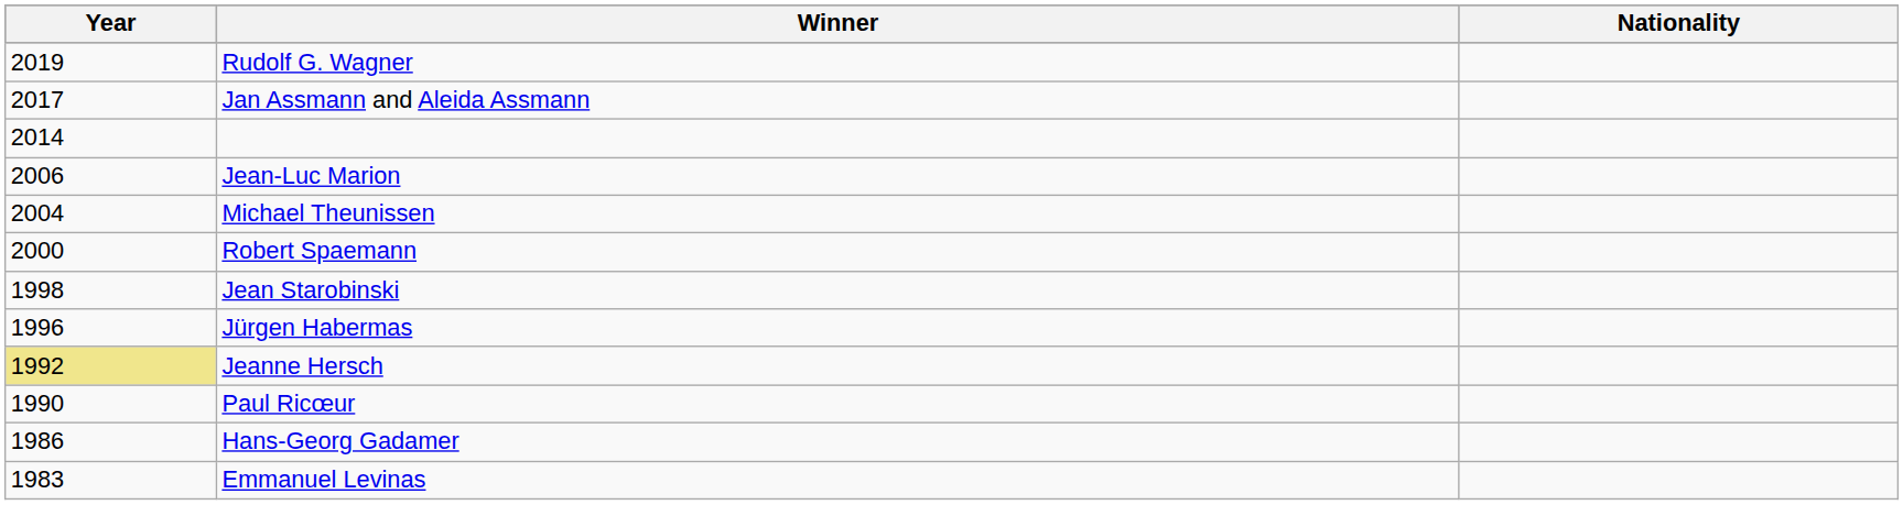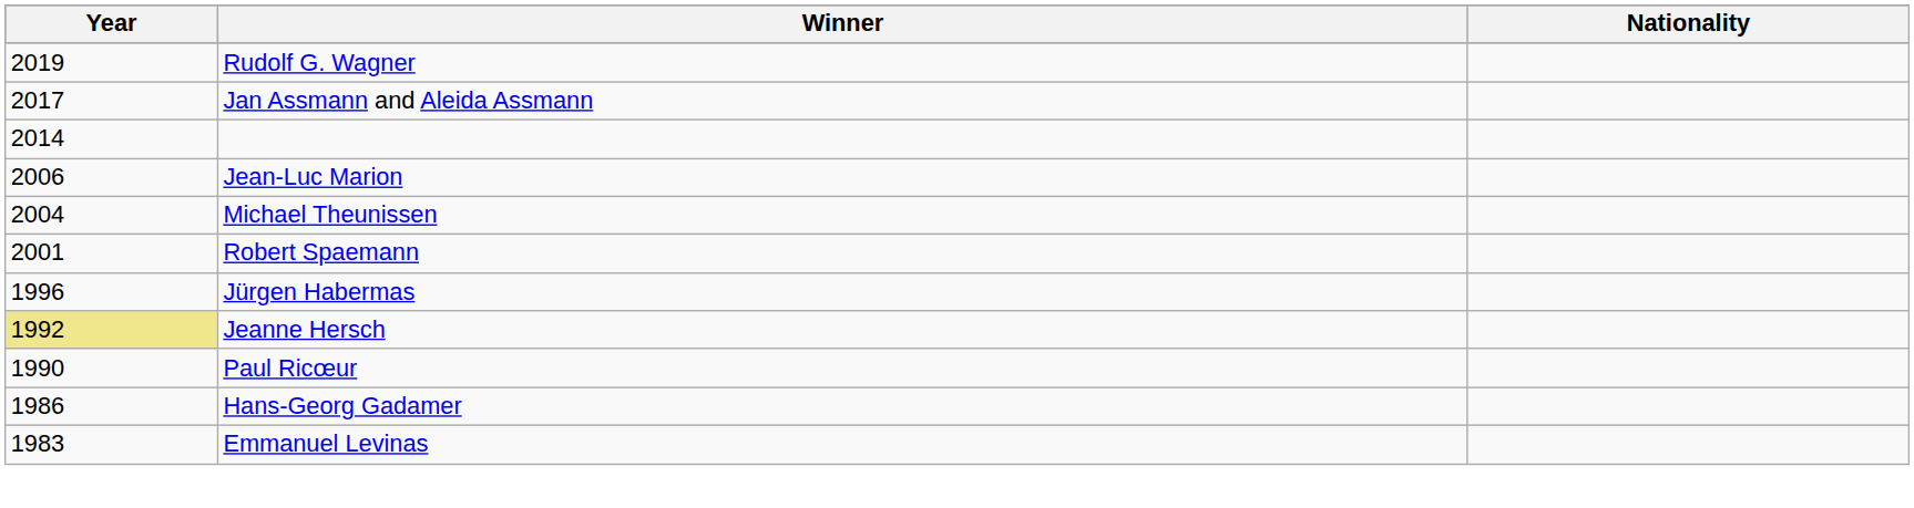 <table class="wikitable" width=100%>
 <tr bgcolor="#505050">
 <th>Year</th>
 <th>Winner</th>
 <th>Nationality</th>
 </tr>
 <tr>
 <td>2019</td>
 <td><a href='#'>Rudolf G. Wagner</a></td>
 <td></td>
 </tr>
 <tr>
 <td>2017</td>
 <td><a href='#'>Jan Assmann</a> and <a href='#'>Aleida Assmann</a></td>
 <td></td>
 </tr>
 <tr>
 <td>2014</td>
 <td></td>
 <td></td>
 </tr>
 <tr>
 <td>2006</td>
 <td><a href='#'>Jean-Luc Marion</a></td>
 <td></td>
 </tr>
 <tr>
 <td>2004</td>
 <td><a href='#'>Michael Theunissen</a></td>
 <td></td>
 </tr>
 <tr>
-<td>2000</td>
+<td>2001</td>
 <td><a href='#'>Robert Spaemann</a></td>
-<td></td>
-</tr>
-<tr>
-<td>1998</td>
-<td><a href='#'>Jean Starobinski</a></td>
 <td></td>
 </tr>
 <tr>
 <td>1996</td>
 <td><a href='#'>Jürgen Habermas</a></td>
 <td></td>
 </tr>
 <tr>
 <td style="background: khaki;">1992</td>
 <td><a href='#'>Jeanne Hersch</a></td>
 <td></td>
 </tr>
 <tr>
 <td>1990</td>
 <td><a href='#'>Paul Ricœur</a></td>
 <td></td>
 </tr>
 <tr>
 <td>1986</td>
 <td><a href='#'>Hans-Georg Gadamer</a></td>
 <td></td>
 </tr>
 <tr>
 <td>1983</td>
 <td><a href='#'>Emmanuel Levinas</a></td>
 <td></td>
 </tr>
 </table>
